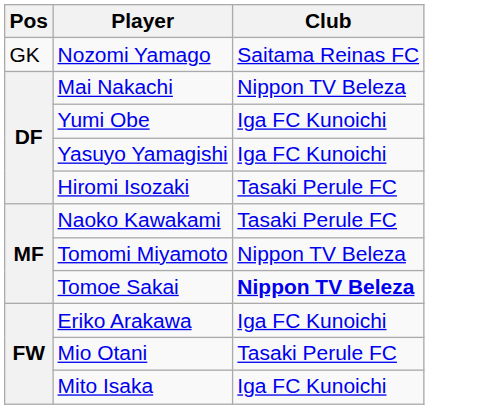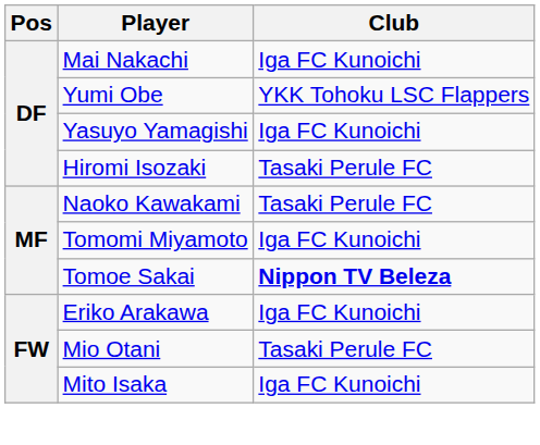 <table class="wikitable">
 <tr>
 <th>Pos</th>
 <th>Player</th>
 <th>Club</th>
 </tr>
 <tr>
-<td>GK</td>
-<td> <a href='#'>Nozomi Yamago</a></td>
-<td><a href='#'>Saitama Reinas FC</a></td>
-</tr>
-<tr>
 <th rowspan=4>DF</th>
 <td> <a href='#'>Mai Nakachi</a></td>
-<td><a href='#'>Nippon TV Beleza</a></td>
+<td><a href='#'>Iga FC Kunoichi</a></td>
 </tr>
 <tr>
 <td> <a href='#'>Yumi Obe</a></td>
-<td><a href='#'>Iga FC Kunoichi</a></td>
+<td><a href='#'>YKK Tohoku LSC Flappers</a></td>
 </tr>
 <tr>
 <td> <a href='#'>Yasuyo Yamagishi</a></td>
 <td><a href='#'>Iga FC Kunoichi</a></td>
 </tr>
 <tr>
 <td> <a href='#'>Hiromi Isozaki</a></td>
 <td><a href='#'>Tasaki Perule FC</a></td>
 </tr>
 <tr>
 <th rowspan=3>MF</th>
 <td> <a href='#'>Naoko Kawakami</a></td>
 <td><a href='#'>Tasaki Perule FC</a></td>
 </tr>
 <tr>
 <td> <a href='#'>Tomomi Miyamoto</a></td>
-<td><a href='#'>Nippon TV Beleza</a></td>
+<td><a href='#'>Iga FC Kunoichi</a></td>
 </tr>
 <tr>
 <td> <a href='#'>Tomoe Sakai</a></td>
 <td><strong><a href='#'>Nippon TV Beleza</a></strong></td>
 </tr>
 <tr>
 <th rowspan=3>FW</th>
 <td> <a href='#'>Eriko Arakawa</a></td>
 <td><a href='#'>Iga FC Kunoichi</a></td>
 </tr>
 <tr>
 <td> <a href='#'>Mio Otani</a></td>
 <td><a href='#'>Tasaki Perule FC</a></td>
 </tr>
 <tr>
 <td> <a href='#'>Mito Isaka</a></td>
 <td><a href='#'>Iga FC Kunoichi</a></td>
 </tr>
 </table>
